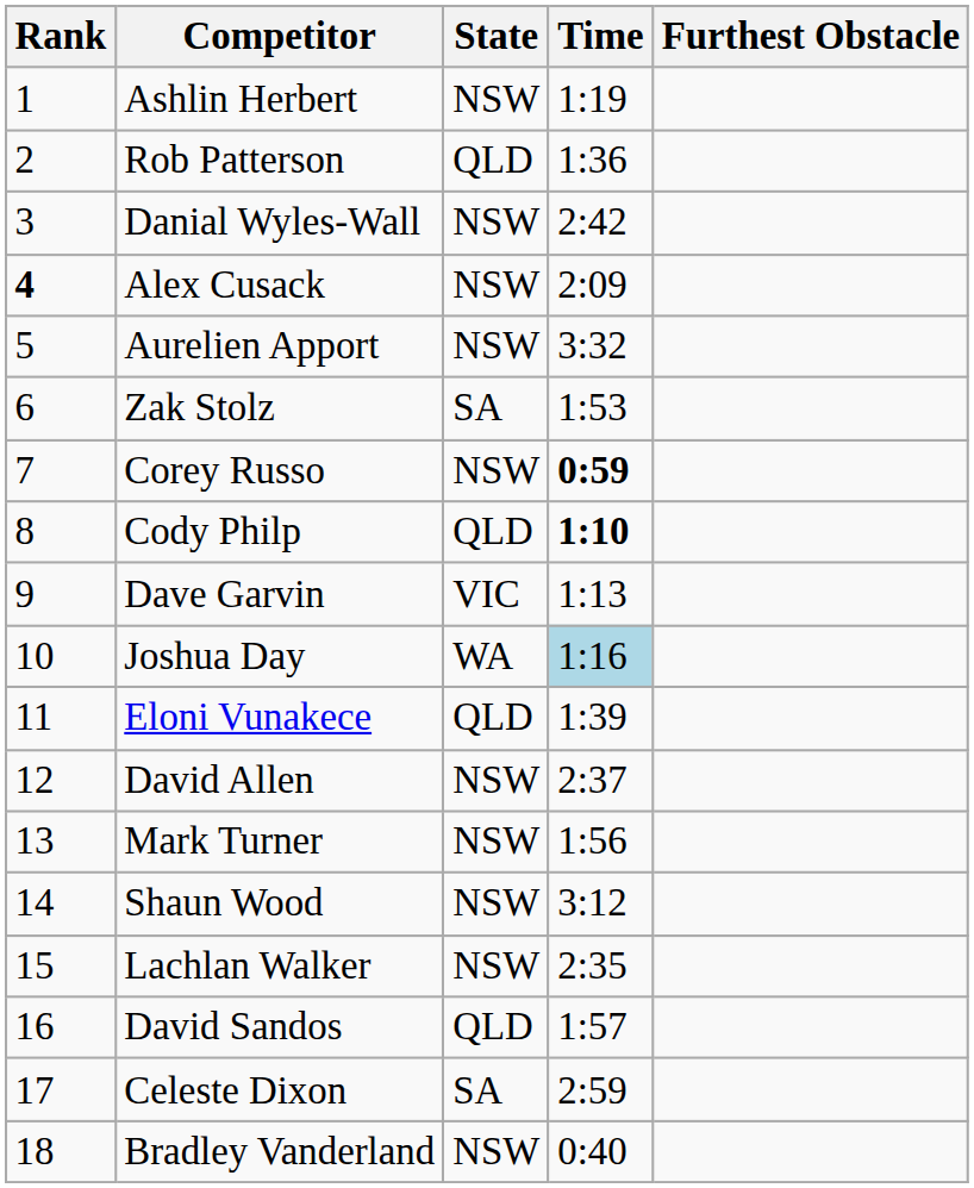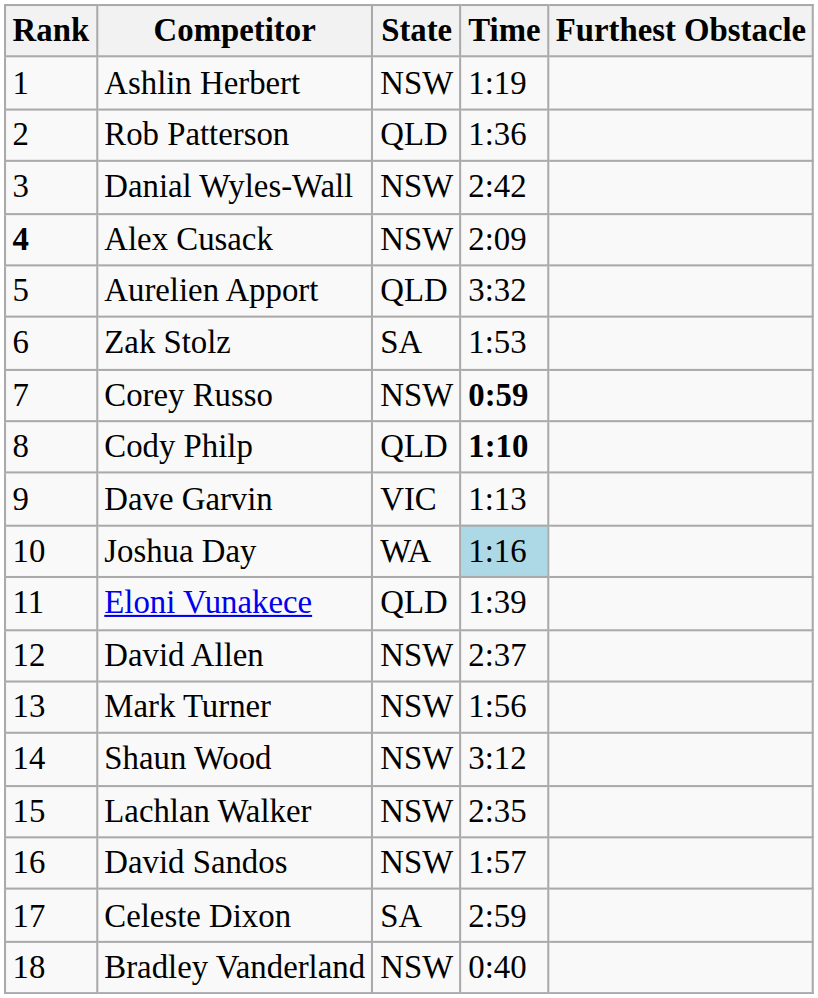 <table class="wikitable sortable mw-collapsible">
 <tr>
 <th>Rank</th>
 <th>Competitor</th>
 <th>State</th>
 <th>Time</th>
 <th>Furthest Obstacle</th>
 </tr>
 <tr>
 <td>1</td>
 <td>Ashlin Herbert</td>
 <td>NSW</td>
 <td>1:19</td>
 <td></td>
 </tr>
 <tr>
 <td>2</td>
 <td>Rob Patterson</td>
 <td>QLD</td>
 <td>1:36</td>
 <td></td>
 </tr>
 <tr>
 <td>3</td>
 <td>Danial Wyles-Wall</td>
 <td>NSW</td>
 <td>2:42</td>
 <td></td>
 </tr>
 <tr>
 <td><strong>4</strong></td>
 <td>Alex Cusack</td>
 <td>NSW</td>
 <td>2:09</td>
 <td></td>
 </tr>
 <tr>
 <td>5</td>
 <td>Aurelien Apport</td>
-<td>NSW</td>
+<td>QLD</td>
 <td>3:32</td>
 <td></td>
 </tr>
 <tr>
 <td>6</td>
 <td>Zak Stolz</td>
 <td>SA</td>
 <td>1:53</td>
 <td></td>
 </tr>
 <tr>
 <td>7</td>
 <td>Corey Russo</td>
 <td>NSW</td>
 <td><strong>0:59</strong></td>
 <td></td>
 </tr>
 <tr>
 <td>8</td>
 <td>Cody Philp</td>
 <td>QLD</td>
 <td><strong>1:10</strong></td>
 <td></td>
 </tr>
 <tr>
 <td>9</td>
 <td>Dave Garvin</td>
 <td>VIC</td>
 <td>1:13</td>
 <td></td>
 </tr>
 <tr>
 <td>10</td>
 <td>Joshua Day</td>
 <td>WA</td>
 <td style="background: lightblue;">1:16</td>
 <td></td>
 </tr>
 <tr>
 <td>11</td>
 <td><a href='#'>Eloni Vunakece</a></td>
 <td>QLD</td>
 <td>1:39</td>
 <td></td>
 </tr>
 <tr>
 <td>12</td>
 <td>David Allen</td>
 <td>NSW</td>
 <td>2:37</td>
 <td></td>
 </tr>
 <tr>
 <td>13</td>
 <td>Mark Turner</td>
 <td>NSW</td>
 <td>1:56</td>
 <td></td>
 </tr>
 <tr>
 <td>14</td>
 <td>Shaun Wood</td>
 <td>NSW</td>
 <td>3:12</td>
 <td></td>
 </tr>
 <tr>
 <td>15</td>
 <td>Lachlan Walker</td>
 <td>NSW</td>
 <td>2:35</td>
 <td></td>
 </tr>
 <tr>
 <td>16</td>
 <td>David Sandos</td>
-<td>QLD</td>
+<td>NSW</td>
 <td>1:57</td>
 <td></td>
 </tr>
 <tr>
 <td>17</td>
 <td>Celeste Dixon</td>
 <td>SA</td>
 <td>2:59</td>
 <td></td>
 </tr>
 <tr>
 <td>18</td>
 <td>Bradley Vanderland</td>
 <td>NSW</td>
 <td>0:40</td>
 <td></td>
 </tr>
 </table>
